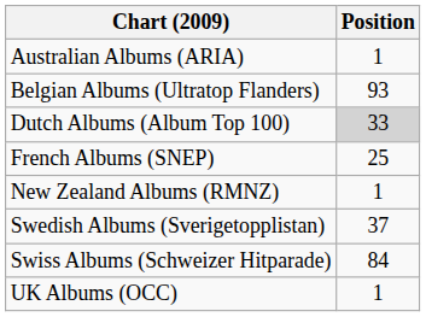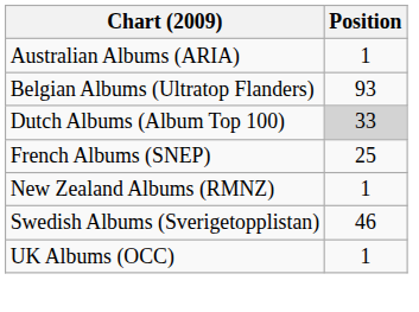 <table class="wikitable sortable">
 <tr>
 <th>Chart (2009)</th>
 <th>Position</th>
 </tr>
 <tr>
 <td>Australian Albums (ARIA)</td>
 <td style="text-align:center;">1</td>
 </tr>
 <tr>
 <td>Belgian Albums (Ultratop Flanders)</td>
 <td style="text-align:center;">93</td>
 </tr>
 <tr>
 <td>Dutch Albums (Album Top 100)</td>
 <td style="background: lightgrey; text-align:center;">33</td>
 </tr>
 <tr>
 <td>French Albums (SNEP)</td>
 <td style="text-align:center;">25</td>
 </tr>
 <tr>
 <td>New Zealand Albums (RMNZ)</td>
 <td style="text-align:center;">1</td>
 </tr>
 <tr>
 <td>Swedish Albums (Sverigetopplistan)</td>
-<td style="text-align:center;">37</td>
-</tr>
-<tr>
-<td>Swiss Albums (Schweizer Hitparade)</td>
-<td style="text-align:center;">84</td>
+<td style="text-align:center;">46</td>
 </tr>
 <tr>
 <td>UK Albums (OCC)</td>
 <td style="text-align:center;">1</td>
 </tr>
 </table>
